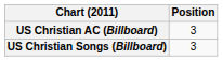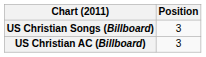 <table class="wikitable plainrowheaders" style="text-align:center">
 <tr>
 <th scope="col">Chart (2011)</th>
 <th scope="col">Position</th>
 </tr>
 <tr>
+<th scope="row">US Christian Songs (<em>Billboard</em>)</th>
+<td>3</td>
+</tr>
+<tr>
 <th scope="row">US Christian AC (<em>Billboard</em>)</th>
 <td>3</td>
 </tr>
-<tr>
-<th scope="row">US Christian Songs (<em>Billboard</em>)</th>
-<td>3</td>
-</tr>
 </table>
